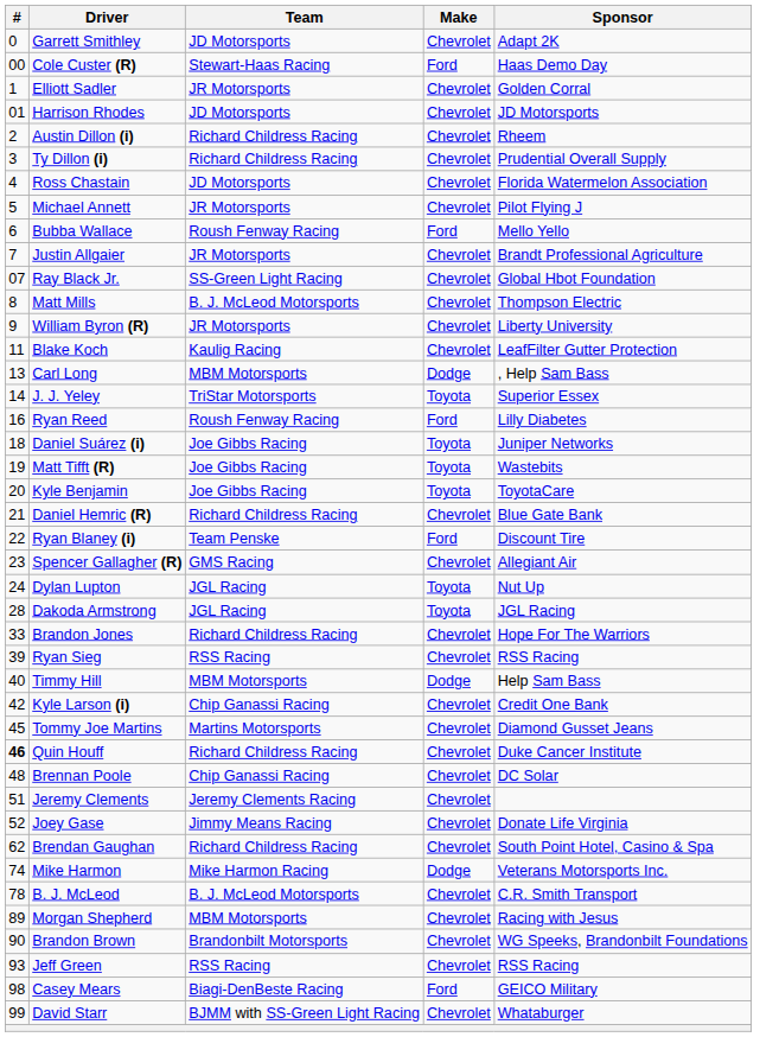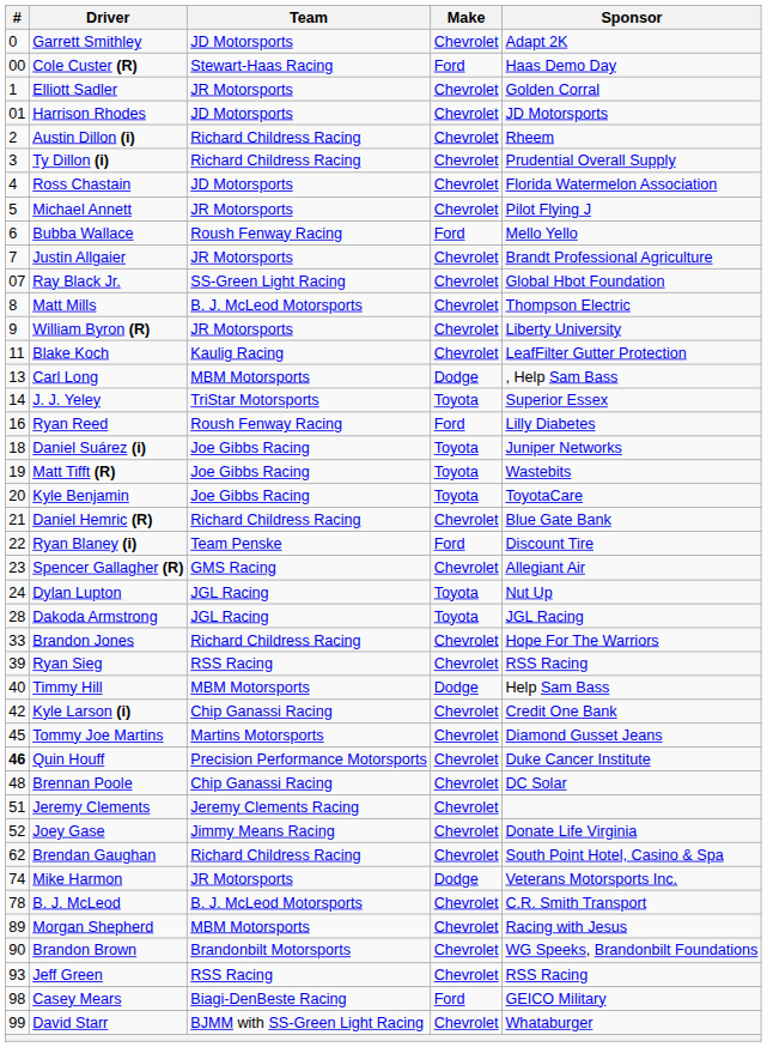 <table class="wikitable" style="font-size:95%">
 <tr>
 <th>#</th>
 <th>Driver</th>
 <th>Team</th>
 <th>Make</th>
 <th>Sponsor</th>
 </tr>
 <tr>
 <td>0</td>
 <td><a href='#'>Garrett Smithley</a></td>
 <td><a href='#'>JD Motorsports</a></td>
 <td><a href='#'>Chevrolet</a></td>
 <td><a href='#'>Adapt 2K</a></td>
 </tr>
 <tr>
 <td>00</td>
 <td><a href='#'>Cole Custer</a> <strong>(R)</strong></td>
 <td><a href='#'>Stewart-Haas Racing</a></td>
 <td><a href='#'>Ford</a></td>
 <td><a href='#'>Haas Demo Day</a></td>
 </tr>
 <tr>
 <td>1</td>
 <td><a href='#'>Elliott Sadler</a></td>
 <td><a href='#'>JR Motorsports</a></td>
 <td><a href='#'>Chevrolet</a></td>
 <td><a href='#'>Golden Corral</a></td>
 </tr>
 <tr>
 <td>01</td>
 <td><a href='#'>Harrison Rhodes</a></td>
 <td><a href='#'>JD Motorsports</a></td>
 <td><a href='#'>Chevrolet</a></td>
 <td><a href='#'>JD Motorsports</a></td>
 </tr>
 <tr>
 <td>2</td>
 <td><a href='#'>Austin Dillon</a> <strong>(i)</strong></td>
 <td><a href='#'>Richard Childress Racing</a></td>
 <td><a href='#'>Chevrolet</a></td>
 <td><a href='#'>Rheem</a></td>
 </tr>
 <tr>
 <td>3</td>
 <td><a href='#'>Ty Dillon</a> <strong>(i)</strong></td>
 <td><a href='#'>Richard Childress Racing</a></td>
 <td><a href='#'>Chevrolet</a></td>
 <td><a href='#'>Prudential Overall Supply</a></td>
 </tr>
 <tr>
 <td>4</td>
 <td><a href='#'>Ross Chastain</a></td>
 <td><a href='#'>JD Motorsports</a></td>
 <td><a href='#'>Chevrolet</a></td>
 <td><a href='#'>Florida Watermelon Association</a></td>
 </tr>
 <tr>
 <td>5</td>
 <td><a href='#'>Michael Annett</a></td>
 <td><a href='#'>JR Motorsports</a></td>
 <td><a href='#'>Chevrolet</a></td>
 <td><a href='#'>Pilot Flying J</a></td>
 </tr>
 <tr>
 <td>6</td>
 <td><a href='#'>Bubba Wallace</a></td>
 <td><a href='#'>Roush Fenway Racing</a></td>
 <td><a href='#'>Ford</a></td>
 <td><a href='#'>Mello Yello</a></td>
 </tr>
 <tr>
 <td>7</td>
 <td><a href='#'>Justin Allgaier</a></td>
 <td><a href='#'>JR Motorsports</a></td>
 <td><a href='#'>Chevrolet</a></td>
 <td><a href='#'>Brandt Professional Agriculture</a></td>
 </tr>
 <tr>
 <td>07</td>
 <td><a href='#'>Ray Black Jr.</a></td>
 <td><a href='#'>SS-Green Light Racing</a></td>
 <td><a href='#'>Chevrolet</a></td>
 <td><a href='#'>Global Hbot Foundation</a></td>
 </tr>
 <tr>
 <td>8</td>
 <td><a href='#'>Matt Mills</a></td>
 <td><a href='#'>B. J. McLeod Motorsports</a></td>
 <td><a href='#'>Chevrolet</a></td>
 <td><a href='#'>Thompson Electric</a></td>
 </tr>
 <tr>
 <td>9</td>
 <td><a href='#'>William Byron</a> <strong>(R)</strong></td>
 <td><a href='#'>JR Motorsports</a></td>
 <td><a href='#'>Chevrolet</a></td>
 <td><a href='#'>Liberty University</a></td>
 </tr>
 <tr>
 <td>11</td>
 <td><a href='#'>Blake Koch</a></td>
 <td><a href='#'>Kaulig Racing</a></td>
 <td><a href='#'>Chevrolet</a></td>
 <td><a href='#'>LeafFilter Gutter Protection</a></td>
 </tr>
 <tr>
 <td>13</td>
 <td><a href='#'>Carl Long</a></td>
 <td><a href='#'>MBM Motorsports</a></td>
 <td><a href='#'>Dodge</a></td>
 <td>, Help <a href='#'>Sam Bass</a></td>
 </tr>
 <tr>
 <td>14</td>
 <td><a href='#'>J. J. Yeley</a></td>
 <td><a href='#'>TriStar Motorsports</a></td>
 <td><a href='#'>Toyota</a></td>
 <td><a href='#'>Superior Essex</a></td>
 </tr>
 <tr>
 <td>16</td>
 <td><a href='#'>Ryan Reed</a></td>
 <td><a href='#'>Roush Fenway Racing</a></td>
 <td><a href='#'>Ford</a></td>
 <td><a href='#'>Lilly Diabetes</a></td>
 </tr>
 <tr>
 <td>18</td>
 <td><a href='#'>Daniel Suárez</a> <strong>(i)</strong></td>
 <td><a href='#'>Joe Gibbs Racing</a></td>
 <td><a href='#'>Toyota</a></td>
 <td><a href='#'>Juniper Networks</a></td>
 </tr>
 <tr>
 <td>19</td>
 <td><a href='#'>Matt Tifft</a> <strong>(R)</strong></td>
 <td><a href='#'>Joe Gibbs Racing</a></td>
 <td><a href='#'>Toyota</a></td>
 <td><a href='#'>Wastebits</a></td>
 </tr>
 <tr>
 <td>20</td>
 <td><a href='#'>Kyle Benjamin</a></td>
 <td><a href='#'>Joe Gibbs Racing</a></td>
 <td><a href='#'>Toyota</a></td>
 <td><a href='#'>ToyotaCare</a></td>
 </tr>
 <tr>
 <td>21</td>
 <td><a href='#'>Daniel Hemric</a> <strong>(R)</strong></td>
 <td><a href='#'>Richard Childress Racing</a></td>
 <td><a href='#'>Chevrolet</a></td>
 <td><a href='#'>Blue Gate Bank</a></td>
 </tr>
 <tr>
 <td>22</td>
 <td><a href='#'>Ryan Blaney</a> <strong>(i)</strong></td>
 <td><a href='#'>Team Penske</a></td>
 <td><a href='#'>Ford</a></td>
 <td><a href='#'>Discount Tire</a></td>
 </tr>
 <tr>
 <td>23</td>
 <td><a href='#'>Spencer Gallagher</a> <strong>(R)</strong></td>
 <td><a href='#'>GMS Racing</a></td>
 <td><a href='#'>Chevrolet</a></td>
 <td><a href='#'>Allegiant Air</a></td>
 </tr>
 <tr>
 <td>24</td>
 <td><a href='#'>Dylan Lupton</a></td>
 <td><a href='#'>JGL Racing</a></td>
 <td><a href='#'>Toyota</a></td>
 <td><a href='#'>Nut Up</a></td>
 </tr>
 <tr>
 <td>28</td>
 <td><a href='#'>Dakoda Armstrong</a></td>
 <td><a href='#'>JGL Racing</a></td>
 <td><a href='#'>Toyota</a></td>
 <td><a href='#'>JGL Racing</a></td>
 </tr>
 <tr>
 <td>33</td>
 <td><a href='#'>Brandon Jones</a></td>
 <td><a href='#'>Richard Childress Racing</a></td>
 <td><a href='#'>Chevrolet</a></td>
 <td><a href='#'>Hope For The Warriors</a></td>
 </tr>
 <tr>
 <td>39</td>
 <td><a href='#'>Ryan Sieg</a></td>
 <td><a href='#'>RSS Racing</a></td>
 <td><a href='#'>Chevrolet</a></td>
 <td><a href='#'>RSS Racing</a></td>
 </tr>
 <tr>
 <td>40</td>
 <td><a href='#'>Timmy Hill</a></td>
 <td><a href='#'>MBM Motorsports</a></td>
 <td><a href='#'>Dodge</a></td>
 <td>Help <a href='#'>Sam Bass</a></td>
 </tr>
 <tr>
 <td>42</td>
 <td><a href='#'>Kyle Larson</a> <strong>(i)</strong></td>
 <td><a href='#'>Chip Ganassi Racing</a></td>
 <td><a href='#'>Chevrolet</a></td>
 <td><a href='#'>Credit One Bank</a></td>
 </tr>
 <tr>
 <td>45</td>
 <td><a href='#'>Tommy Joe Martins</a></td>
 <td><a href='#'>Martins Motorsports</a></td>
 <td><a href='#'>Chevrolet</a></td>
 <td><a href='#'>Diamond Gusset Jeans</a></td>
 </tr>
 <tr>
 <td><strong>46</strong></td>
 <td><a href='#'>Quin Houff</a></td>
-<td><a href='#'>Richard Childress Racing</a></td>
+<td><a href='#'>Precision Performance Motorsports</a></td>
 <td><a href='#'>Chevrolet</a></td>
 <td><a href='#'>Duke Cancer Institute</a></td>
 </tr>
 <tr>
 <td>48</td>
 <td><a href='#'>Brennan Poole</a></td>
 <td><a href='#'>Chip Ganassi Racing</a></td>
 <td><a href='#'>Chevrolet</a></td>
 <td><a href='#'>DC Solar</a></td>
 </tr>
 <tr>
 <td>51</td>
 <td><a href='#'>Jeremy Clements</a></td>
 <td><a href='#'>Jeremy Clements Racing</a></td>
 <td><a href='#'>Chevrolet</a></td>
 <td></td>
 </tr>
 <tr>
 <td>52</td>
 <td><a href='#'>Joey Gase</a></td>
 <td><a href='#'>Jimmy Means Racing</a></td>
 <td><a href='#'>Chevrolet</a></td>
 <td><a href='#'>Donate Life Virginia</a></td>
 </tr>
 <tr>
 <td>62</td>
 <td><a href='#'>Brendan Gaughan</a></td>
 <td><a href='#'>Richard Childress Racing</a></td>
 <td><a href='#'>Chevrolet</a></td>
 <td><a href='#'>South Point Hotel, Casino & Spa</a></td>
 </tr>
 <tr>
 <td>74</td>
 <td><a href='#'>Mike Harmon</a></td>
-<td><a href='#'>Mike Harmon Racing</a></td>
+<td><a href='#'>JR Motorsports</a></td>
 <td><a href='#'>Dodge</a></td>
 <td><a href='#'>Veterans Motorsports Inc.</a></td>
 </tr>
 <tr>
 <td>78</td>
 <td><a href='#'>B. J. McLeod</a></td>
 <td><a href='#'>B. J. McLeod Motorsports</a></td>
 <td><a href='#'>Chevrolet</a></td>
 <td><a href='#'>C.R. Smith Transport</a></td>
 </tr>
 <tr>
 <td>89</td>
 <td><a href='#'>Morgan Shepherd</a></td>
 <td><a href='#'>MBM Motorsports</a></td>
 <td><a href='#'>Chevrolet</a></td>
 <td><a href='#'>Racing with Jesus</a></td>
 </tr>
 <tr>
 <td>90</td>
 <td><a href='#'>Brandon Brown</a></td>
 <td><a href='#'>Brandonbilt Motorsports</a></td>
 <td><a href='#'>Chevrolet</a></td>
 <td><a href='#'>WG Speeks</a>, <a href='#'>Brandonbilt Foundations</a></td>
 </tr>
 <tr>
 <td>93</td>
 <td><a href='#'>Jeff Green</a></td>
 <td><a href='#'>RSS Racing</a></td>
 <td><a href='#'>Chevrolet</a></td>
 <td><a href='#'>RSS Racing</a></td>
 </tr>
 <tr>
 <td>98</td>
 <td><a href='#'>Casey Mears</a></td>
 <td><a href='#'>Biagi-DenBeste Racing</a></td>
 <td><a href='#'>Ford</a></td>
 <td><a href='#'>GEICO Military</a></td>
 </tr>
 <tr>
 <td>99</td>
 <td><a href='#'>David Starr</a></td>
 <td><a href='#'>BJMM</a> with <a href='#'>SS-Green Light Racing</a></td>
 <td><a href='#'>Chevrolet</a></td>
 <td><a href='#'>Whataburger</a></td>
 </tr>
 <tr>
 <th colspan="5"></th>
 </tr>
 </table>
